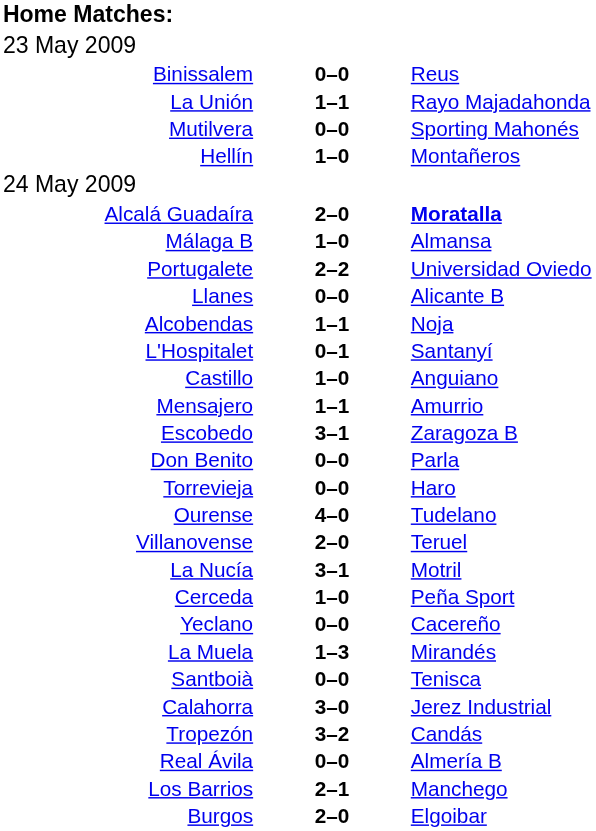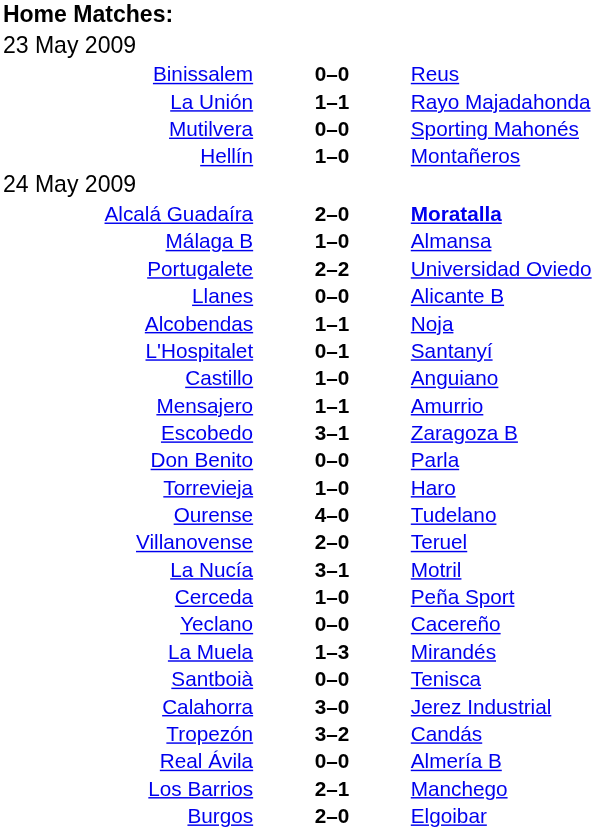 <table width=100% cellspacing=1>
 <tr>
 <th width=20%></th>
 <th width=12%></th>
 <th width=20%></th>
 <th></th>
 </tr>
 <tr>
 <td><strong>Home Matches:</strong></td>
 </tr>
 <tr>
 <td>23 May 2009</td>
 </tr>
 <tr style=font-size:90%>
 <td align=right><a href='#'>Binissalem</a></td>
 <td align=center><strong>0–0</strong></td>
 <td><a href='#'>Reus</a></td>
 </tr>
 <tr style=font-size:90%>
 <td align=right><a href='#'>La Unión</a></td>
 <td align=center><strong>1–1</strong></td>
 <td><a href='#'>Rayo Majadahonda</a></td>
 </tr>
 <tr style=font-size:90%>
 <td align=right><a href='#'>Mutilvera</a></td>
 <td align=center><strong>0–0</strong></td>
 <td><a href='#'>Sporting Mahonés</a></td>
 </tr>
 <tr style=font-size:90%>
 <td align=right><a href='#'>Hellín</a></td>
 <td align=center><strong>1–0</strong></td>
 <td><a href='#'>Montañeros</a></td>
 </tr>
 <tr>
 <td>24 May 2009</td>
 </tr>
 <tr style=font-size:90%>
 <td align=right><a href='#'>Alcalá Guadaíra</a></td>
 <td align=center><strong>2–0</strong></td>
 <td><strong><a href='#'>Moratalla</a></strong></td>
 </tr>
 <tr style=font-size:90%>
 <td align=right><a href='#'>Málaga B</a></td>
 <td align=center><strong>1–0</strong></td>
 <td><a href='#'>Almansa</a></td>
 </tr>
 <tr style=font-size:90%>
 <td align=right><a href='#'>Portugalete</a></td>
 <td align=center><strong>2–2</strong></td>
 <td><a href='#'>Universidad Oviedo</a></td>
 </tr>
 <tr style=font-size:90%>
 <td align=right><a href='#'>Llanes</a></td>
 <td align=center><strong>0–0</strong></td>
 <td><a href='#'>Alicante B</a></td>
 </tr>
 <tr style=font-size:90%>
 <td align=right><a href='#'>Alcobendas</a></td>
 <td align=center><strong>1–1</strong></td>
 <td><a href='#'>Noja</a></td>
 </tr>
 <tr style=font-size:90%>
 <td align=right><a href='#'>L'Hospitalet</a></td>
 <td align=center><strong>0–1</strong></td>
 <td><a href='#'>Santanyí</a></td>
 </tr>
 <tr style=font-size:90%>
 <td align=right><a href='#'>Castillo</a></td>
 <td align=center><strong>1–0</strong></td>
 <td><a href='#'>Anguiano</a></td>
 </tr>
 <tr style=font-size:90%>
 <td align=right><a href='#'>Mensajero</a></td>
 <td align=center><strong>1–1</strong></td>
 <td><a href='#'>Amurrio</a></td>
 </tr>
 <tr style=font-size:90%>
 <td align=right><a href='#'>Escobedo</a></td>
 <td align=center><strong>3–1</strong></td>
 <td><a href='#'>Zaragoza B</a></td>
 </tr>
 <tr style=font-size:90%>
 <td align=right><a href='#'>Don Benito</a></td>
 <td align=center><strong>0–0</strong></td>
 <td><a href='#'>Parla</a></td>
 </tr>
 <tr style=font-size:90%>
 <td align=right><a href='#'>Torrevieja</a></td>
-<td align=center><strong>0–0</strong></td>
+<td align=center><strong>1–0</strong></td>
 <td><a href='#'>Haro</a></td>
 </tr>
 <tr style=font-size:90%>
 <td align=right><a href='#'>Ourense</a></td>
 <td align=center><strong>4–0</strong></td>
 <td><a href='#'>Tudelano</a></td>
 </tr>
 <tr style=font-size:90%>
 <td align=right><a href='#'>Villanovense</a></td>
 <td align=center><strong>2–0</strong></td>
 <td><a href='#'>Teruel</a></td>
 </tr>
 <tr style=font-size:90%>
 <td align=right><a href='#'>La Nucía</a></td>
 <td align=center><strong>3–1</strong></td>
 <td><a href='#'>Motril</a></td>
 </tr>
 <tr style=font-size:90%>
 <td align=right><a href='#'>Cerceda</a></td>
 <td align=center><strong>1–0</strong></td>
 <td><a href='#'>Peña Sport</a></td>
 </tr>
 <tr style=font-size:90%>
 <td align=right><a href='#'>Yeclano</a></td>
 <td align=center><strong>0–0</strong></td>
 <td><a href='#'>Cacereño</a></td>
 </tr>
 <tr style=font-size:90%>
 <td align=right><a href='#'>La Muela</a></td>
 <td align=center><strong>1–3</strong></td>
 <td><a href='#'>Mirandés</a></td>
 </tr>
 <tr style=font-size:90%>
 <td align=right><a href='#'>Santboià</a></td>
 <td align=center><strong>0–0</strong></td>
 <td><a href='#'>Tenisca</a></td>
 </tr>
 <tr style=font-size:90%>
 <td align=right><a href='#'>Calahorra</a></td>
 <td align=center><strong>3–0</strong></td>
 <td><a href='#'>Jerez Industrial</a></td>
 </tr>
 <tr style=font-size:90%>
 <td align=right><a href='#'>Tropezón</a></td>
 <td align=center><strong>3–2</strong></td>
 <td><a href='#'>Candás</a></td>
 </tr>
 <tr style=font-size:90%>
 <td align=right><a href='#'>Real Ávila</a></td>
 <td align=center><strong>0–0</strong></td>
 <td><a href='#'>Almería B</a></td>
 </tr>
 <tr style=font-size:90%>
 <td align=right><a href='#'>Los Barrios</a></td>
 <td align=center><strong>2–1</strong></td>
 <td><a href='#'>Manchego</a></td>
 </tr>
 <tr style=font-size:90%>
 <td align=right><a href='#'>Burgos</a></td>
 <td align=center><strong>2–0</strong></td>
 <td><a href='#'>Elgoibar</a></td>
 </tr>
 </table>
